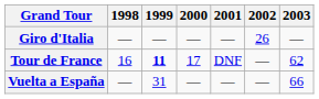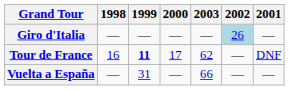 <table class="wikitable plainrowheaders">
 <tr>
 <th scope="col"><a href='#'>Grand Tour</a></th>
 <th scope="col">1998</th>
 <th scope="col">1999</th>
 <th scope="col">2000</th>
+<th scope="col">2003</th>
+<th scope="col">2002</th>
 <th scope="col">2001</th>
-<th scope="col">2002</th>
-<th scope="col">2003</th>
 </tr>
 <tr style="text-align:center;">
 <th scope="row"> <a href='#'>Giro d'Italia</a></th>
 <td>—</td>
 <td>—</td>
 <td>—</td>
 <td>—</td>
-<td><a href='#'>26</a></td>
+<td style="background: lightblue;"><a href='#'>26</a></td>
 <td>—</td>
 </tr>
 <tr style="text-align:center;">
 <th scope="row"> <a href='#'>Tour de France</a></th>
 <td><a href='#'>16</a></td>
 <td><strong><a href='#'>11</a></strong></td>
 <td><a href='#'>17</a></td>
+<td><a href='#'>62</a></td>
+<td>—</td>
 <td><a href='#'>DNF</a></td>
-<td>—</td>
-<td><a href='#'>62</a></td>
 </tr>
 <tr style="text-align:center;">
 <th scope="row"> <a href='#'>Vuelta a España</a></th>
 <td>—</td>
 <td><a href='#'>31</a></td>
 <td>—</td>
+<td><a href='#'>66</a></td>
 <td>—</td>
 <td>—</td>
-<td><a href='#'>66</a></td>
 </tr>
 </table>
